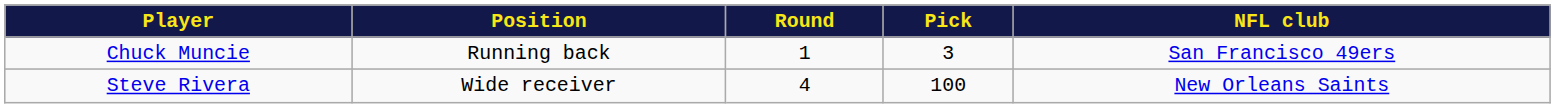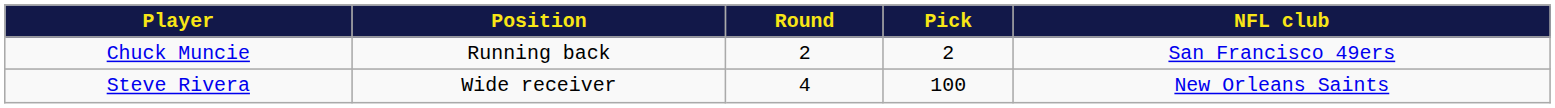 <table class="wikitable" width="80%">
 <tr align="center"  style="background:#121849;color:#F8E616;">
 <td><strong>Player</strong></td>
 <td><strong>Position</strong></td>
 <td><strong>Round</strong></td>
 <td><strong>Pick</strong></td>
 <td><strong>NFL club</strong></td>
 </tr>
 <tr align="center" bgcolor="">
 <td><a href='#'>Chuck Muncie</a></td>
 <td>Running back</td>
-<td>1</td>
-<td>3</td>
+<td>2</td>
+<td>2</td>
 <td><a href='#'>San Francisco 49ers</a></td>
 </tr>
 <tr align="center" bgcolor="">
 <td><a href='#'>Steve Rivera</a></td>
 <td>Wide receiver</td>
 <td>4</td>
 <td>100</td>
 <td><a href='#'>New Orleans Saints</a></td>
 </tr>
 </table>
